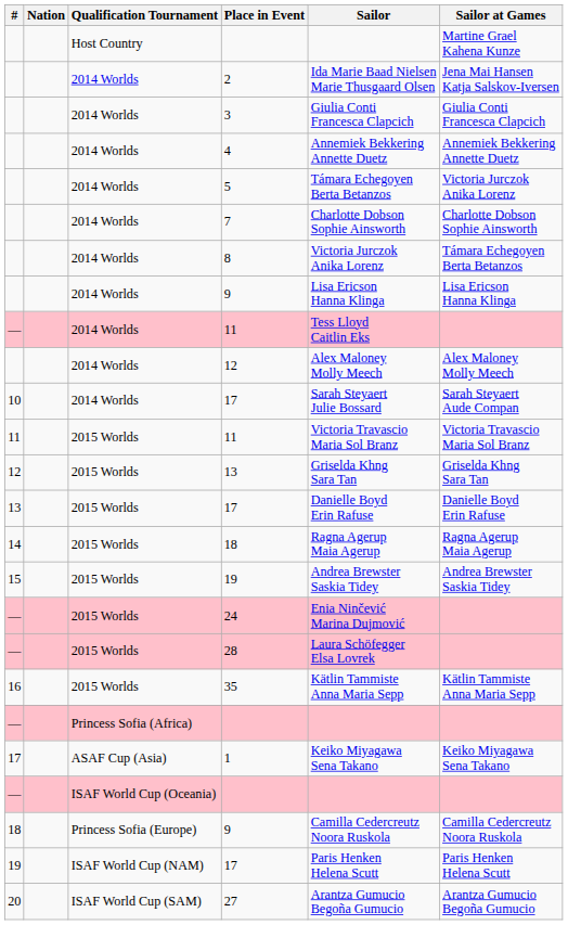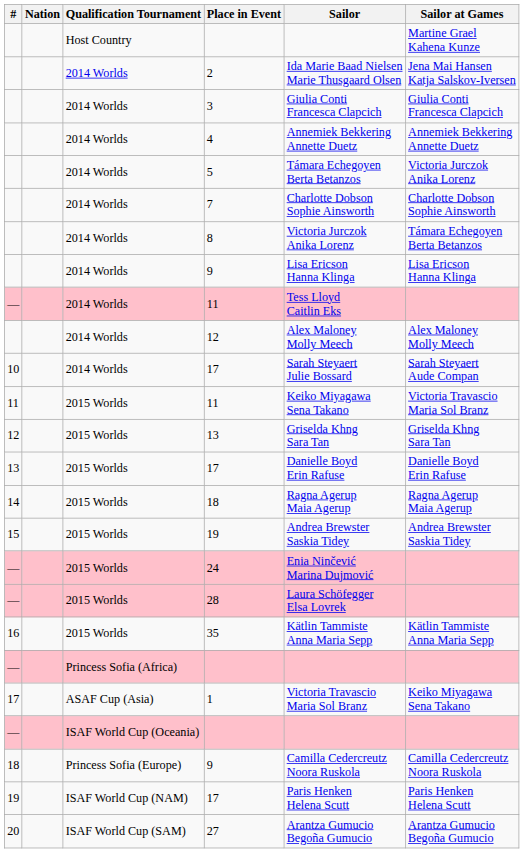 <table class="sortable wikitable">
 <tr>
 <th>#</th>
 <th>Nation</th>
 <th>Qualification Tournament</th>
 <th>Place in Event</th>
 <th>Sailor</th>
 <th>Sailor at Games</th>
 </tr>
 <tr>
 <td></td>
 <td></td>
 <td>Host Country</td>
 <td></td>
 <td></td>
 <td><a href='#'>Martine Grael</a><br><a href='#'>Kahena Kunze</a></td>
 </tr>
 <tr>
 <td></td>
 <td></td>
 <td><a href='#'>2014 Worlds</a></td>
 <td>2</td>
 <td><a href='#'>Ida Marie Baad Nielsen</a><br><a href='#'>Marie Thusgaard Olsen</a></td>
 <td><a href='#'>Jena Mai Hansen</a><br><a href='#'>Katja Salskov-Iversen</a></td>
 </tr>
 <tr>
 <td></td>
 <td></td>
 <td>2014 Worlds</td>
 <td>3</td>
 <td><a href='#'>Giulia Conti</a><br><a href='#'>Francesca Clapcich</a></td>
 <td><a href='#'>Giulia Conti</a><br><a href='#'>Francesca Clapcich</a></td>
 </tr>
 <tr>
 <td></td>
 <td></td>
 <td>2014 Worlds</td>
 <td>4</td>
 <td><a href='#'>Annemiek Bekkering</a><br><a href='#'>Annette Duetz</a></td>
 <td><a href='#'>Annemiek Bekkering</a><br><a href='#'>Annette Duetz</a></td>
 </tr>
 <tr>
 <td></td>
 <td></td>
 <td>2014 Worlds</td>
 <td>5</td>
 <td><a href='#'>Támara Echegoyen</a><br><a href='#'>Berta Betanzos</a></td>
 <td><a href='#'>Victoria Jurczok</a><br><a href='#'>Anika Lorenz</a></td>
 </tr>
 <tr>
 <td></td>
 <td></td>
 <td>2014 Worlds</td>
 <td>7</td>
 <td><a href='#'>Charlotte Dobson</a><br><a href='#'>Sophie Ainsworth</a></td>
 <td><a href='#'>Charlotte Dobson</a><br><a href='#'>Sophie Ainsworth</a></td>
 </tr>
 <tr>
 <td></td>
 <td></td>
 <td>2014 Worlds</td>
 <td>8</td>
 <td><a href='#'>Victoria Jurczok</a><br><a href='#'>Anika Lorenz</a></td>
 <td><a href='#'>Támara Echegoyen</a><br><a href='#'>Berta Betanzos</a></td>
 </tr>
 <tr>
 <td></td>
 <td></td>
 <td>2014 Worlds</td>
 <td>9</td>
 <td><a href='#'>Lisa Ericson</a><br><a href='#'>Hanna Klinga</a></td>
 <td><a href='#'>Lisa Ericson</a><br><a href='#'>Hanna Klinga</a></td>
 </tr>
 <tr style="background:pink;">
 <td>—</td>
 <td></td>
 <td>2014 Worlds</td>
 <td>11</td>
 <td><a href='#'>Tess Lloyd</a><br><a href='#'>Caitlin Eks</a></td>
 <td><br></td>
 </tr>
 <tr>
 <td></td>
 <td></td>
 <td>2014 Worlds</td>
 <td>12</td>
 <td><a href='#'>Alex Maloney</a><br><a href='#'>Molly Meech</a></td>
 <td><a href='#'>Alex Maloney</a><br><a href='#'>Molly Meech</a></td>
 </tr>
 <tr>
 <td>10</td>
 <td></td>
 <td>2014 Worlds</td>
 <td>17</td>
 <td><a href='#'>Sarah Steyaert</a><br><a href='#'>Julie Bossard</a></td>
 <td><a href='#'>Sarah Steyaert</a><br><a href='#'>Aude Compan</a></td>
 </tr>
 <tr>
 <td>11</td>
 <td></td>
 <td>2015 Worlds</td>
 <td>11</td>
-<td><a href='#'>Victoria Travascio</a><br><a href='#'>Maria Sol Branz</a></td>
+<td><a href='#'>Keiko Miyagawa</a><br><a href='#'>Sena Takano</a></td>
 <td><a href='#'>Victoria Travascio</a><br><a href='#'>Maria Sol Branz</a></td>
 </tr>
 <tr>
 <td>12</td>
 <td></td>
 <td>2015 Worlds</td>
 <td>13</td>
 <td><a href='#'>Griselda Khng</a><br><a href='#'>Sara Tan</a></td>
 <td><a href='#'>Griselda Khng</a><br><a href='#'>Sara Tan</a></td>
 </tr>
 <tr>
 <td>13</td>
 <td></td>
 <td>2015 Worlds</td>
 <td>17</td>
 <td><a href='#'>Danielle Boyd</a><br><a href='#'>Erin Rafuse</a></td>
 <td><a href='#'>Danielle Boyd</a><br><a href='#'>Erin Rafuse</a></td>
 </tr>
 <tr>
 <td>14</td>
 <td></td>
 <td>2015 Worlds</td>
 <td>18</td>
 <td><a href='#'>Ragna Agerup</a><br><a href='#'>Maia Agerup</a></td>
 <td><a href='#'>Ragna Agerup</a><br><a href='#'>Maia Agerup</a></td>
 </tr>
 <tr>
 <td>15</td>
 <td></td>
 <td>2015 Worlds</td>
 <td>19</td>
 <td><a href='#'>Andrea Brewster</a><br><a href='#'>Saskia Tidey</a></td>
 <td><a href='#'>Andrea Brewster</a><br><a href='#'>Saskia Tidey</a></td>
 </tr>
 <tr style="background:pink;">
 <td>—</td>
 <td></td>
 <td>2015 Worlds</td>
 <td>24</td>
 <td><a href='#'>Enia Ninčević</a><br><a href='#'>Marina Dujmović</a></td>
 <td><br></td>
 </tr>
 <tr style="background:pink;">
 <td>—</td>
 <td></td>
 <td>2015 Worlds</td>
 <td>28</td>
 <td><a href='#'>Laura Schöfegger</a><br><a href='#'>Elsa Lovrek</a></td>
 <td><br></td>
 </tr>
 <tr>
 <td>16</td>
 <td></td>
 <td>2015 Worlds</td>
 <td>35</td>
 <td><a href='#'>Kätlin Tammiste</a><br><a href='#'>Anna Maria Sepp</a></td>
 <td><a href='#'>Kätlin Tammiste</a><br><a href='#'>Anna Maria Sepp</a></td>
 </tr>
 <tr style="background:pink;">
 <td>—</td>
 <td></td>
 <td>Princess Sofia (Africa)</td>
 <td></td>
 <td> <br> </td>
 <td></td>
 </tr>
 <tr>
 <td>17</td>
 <td></td>
 <td>ASAF Cup (Asia)</td>
 <td>1</td>
-<td><a href='#'>Keiko Miyagawa</a><br><a href='#'>Sena Takano</a></td>
+<td><a href='#'>Victoria Travascio</a><br><a href='#'>Maria Sol Branz</a></td>
 <td><a href='#'>Keiko Miyagawa</a><br><a href='#'>Sena Takano</a></td>
 </tr>
 <tr style="background:pink;">
 <td>—</td>
 <td></td>
 <td>ISAF World Cup (Oceania)</td>
 <td></td>
 <td> <br> </td>
 <td></td>
 </tr>
 <tr>
 <td>18</td>
 <td></td>
 <td>Princess Sofia (Europe)</td>
 <td>9</td>
 <td><a href='#'>Camilla Cedercreutz</a><br><a href='#'>Noora Ruskola</a></td>
 <td><a href='#'>Camilla Cedercreutz</a><br><a href='#'>Noora Ruskola</a></td>
 </tr>
 <tr>
 <td>19</td>
 <td></td>
 <td>ISAF World Cup (NAM)</td>
 <td>17</td>
 <td><a href='#'>Paris Henken</a><br><a href='#'>Helena Scutt</a></td>
 <td><a href='#'>Paris Henken</a><br><a href='#'>Helena Scutt</a></td>
 </tr>
 <tr>
 <td>20</td>
 <td></td>
 <td>ISAF World Cup (SAM)</td>
 <td>27</td>
 <td><a href='#'>Arantza Gumucio</a><br><a href='#'>Begoña Gumucio</a></td>
 <td><a href='#'>Arantza Gumucio</a><br><a href='#'>Begoña Gumucio</a></td>
 </tr>
 </table>
